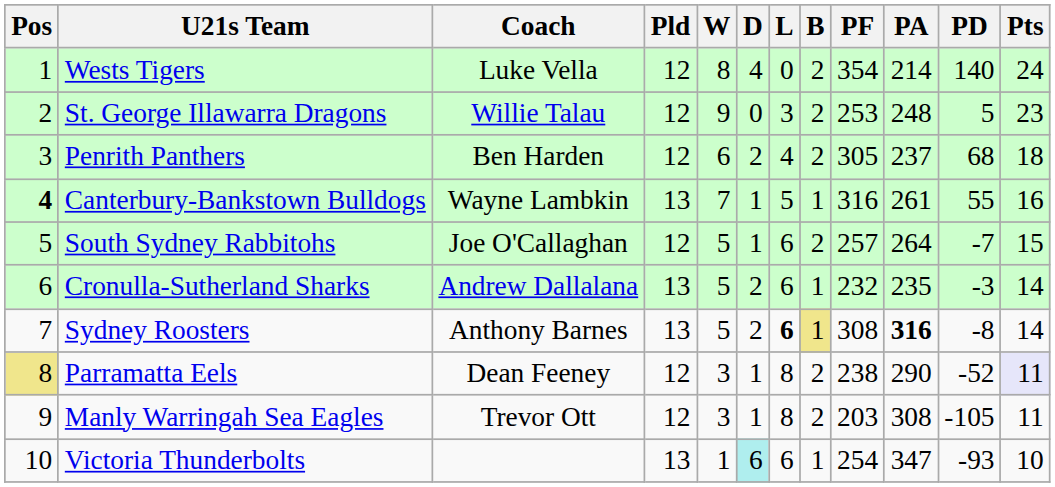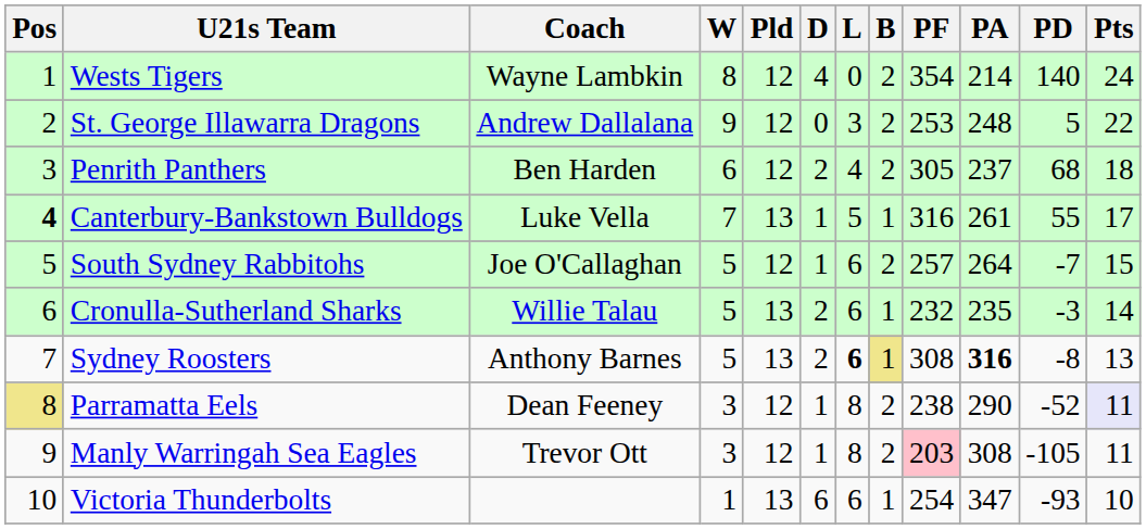 <table class="wikitable" style="text-align:right;">
 <tr>
 <th>Pos</th>
 <th>U21s Team</th>
 <th>Coach</th>
+<th>W</th>
 <th>Pld</th>
-<th>W</th>
 <th>D</th>
 <th>L</th>
 <th>B</th>
 <th>PF</th>
 <th>PA</th>
 <th>PD</th>
 <th>Pts</th>
 </tr>
 <tr bgcolor="#CCFFCC">
 <td>1</td>
 <td align=left> <a href='#'>Wests Tigers</a></td>
-<td align=center>Luke Vella</td>
+<td align=center>Wayne Lambkin</td>
+<td>8</td>
 <td>12</td>
-<td>8</td>
 <td>4</td>
 <td>0</td>
 <td>2</td>
 <td>354</td>
 <td>214</td>
 <td>140</td>
 <td>24</td>
 </tr>
 <tr bgcolor="#CCFFCC">
 <td>2</td>
 <td align=left> <a href='#'>St. George Illawarra Dragons</a></td>
-<td align=center><a href='#'>Willie Talau</a></td>
+<td align=center><a href='#'>Andrew Dallalana</a></td>
+<td>9</td>
 <td>12</td>
-<td>9</td>
 <td>0</td>
 <td>3</td>
 <td>2</td>
 <td>253</td>
 <td>248</td>
 <td>5</td>
-<td>23</td>
+<td>22</td>
 </tr>
 <tr bgcolor="#CCFFCC">
 <td>3</td>
 <td align=left> <a href='#'>Penrith Panthers</a></td>
 <td align=center>Ben Harden</td>
+<td>6</td>
 <td>12</td>
-<td>6</td>
 <td>2</td>
 <td>4</td>
 <td>2</td>
 <td>305</td>
 <td>237</td>
 <td>68</td>
 <td>18</td>
 </tr>
 <tr bgcolor="#CCFFCC">
 <td><strong>4</strong></td>
 <td align=left> <a href='#'>Canterbury-Bankstown Bulldogs</a></td>
-<td align=center>Wayne Lambkin</td>
+<td align=center>Luke Vella</td>
+<td>7</td>
 <td>13</td>
-<td>7</td>
 <td>1</td>
 <td>5</td>
 <td>1</td>
 <td>316</td>
 <td>261</td>
 <td>55</td>
-<td>16</td>
+<td>17</td>
 </tr>
 <tr bgcolor="#CCFFCC">
 <td>5</td>
 <td align=left> <a href='#'>South Sydney Rabbitohs</a></td>
 <td align=center>Joe O'Callaghan</td>
+<td>5</td>
 <td>12</td>
-<td>5</td>
 <td>1</td>
 <td>6</td>
 <td>2</td>
 <td>257</td>
 <td>264</td>
 <td>-7</td>
 <td>15</td>
 </tr>
 <tr bgcolor="#CCFFCC">
 <td>6</td>
 <td align=left> <a href='#'>Cronulla-Sutherland Sharks</a></td>
-<td align=center><a href='#'>Andrew Dallalana</a></td>
+<td align=center><a href='#'>Willie Talau</a></td>
+<td>5</td>
 <td>13</td>
-<td>5</td>
 <td>2</td>
 <td>6</td>
 <td>1</td>
 <td>232</td>
 <td>235</td>
 <td>-3</td>
 <td>14</td>
 </tr>
 <tr>
 <td>7</td>
 <td align=left> <a href='#'>Sydney Roosters</a></td>
 <td align=center>Anthony Barnes</td>
+<td>5</td>
 <td>13</td>
-<td>5</td>
 <td>2</td>
 <td><strong>6</strong></td>
 <td style="background: khaki;">1</td>
 <td>308</td>
 <td><strong>316</strong></td>
 <td>-8</td>
-<td>14</td>
+<td>13</td>
 </tr>
 <tr>
 <td style="background: khaki;">8</td>
 <td align=left> <a href='#'>Parramatta Eels</a></td>
 <td align=center>Dean Feeney</td>
+<td>3</td>
 <td>12</td>
-<td>3</td>
 <td>1</td>
 <td>8</td>
 <td>2</td>
 <td>238</td>
 <td>290</td>
 <td>-52</td>
 <td style="background: lavender;">11</td>
 </tr>
 <tr>
 <td>9</td>
 <td align=left> <a href='#'>Manly Warringah Sea Eagles</a></td>
 <td align=center>Trevor Ott</td>
+<td>3</td>
 <td>12</td>
-<td>3</td>
 <td>1</td>
 <td>8</td>
 <td>2</td>
-<td>203</td>
+<td style="background: pink;">203</td>
 <td>308</td>
 <td>-105</td>
 <td>11</td>
 </tr>
 <tr>
 <td>10</td>
 <td align=left> <a href='#'>Victoria Thunderbolts</a></td>
 <td align=center></td>
+<td>1</td>
 <td>13</td>
-<td>1</td>
-<td style="background: paleturquoise;">6</td>
+<td>6</td>
 <td>6</td>
 <td>1</td>
 <td>254</td>
 <td>347</td>
 <td>-93</td>
 <td>10</td>
 </tr>
 </table>
